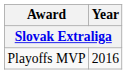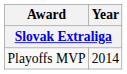 <table class="wikitable">
 <tr>
 <th>Award</th>
 <th>Year</th>
 </tr>
 <tr>
 <th colspan="3"><a href='#'>Slovak Extraliga</a></th>
 </tr>
 <tr>
 <td>Playoffs MVP</td>
-<td>2016</td>
+<td>2014</td>
 </tr>
 </table>
